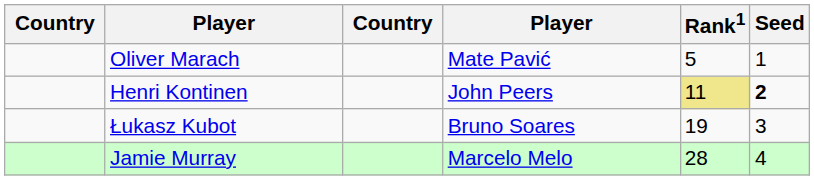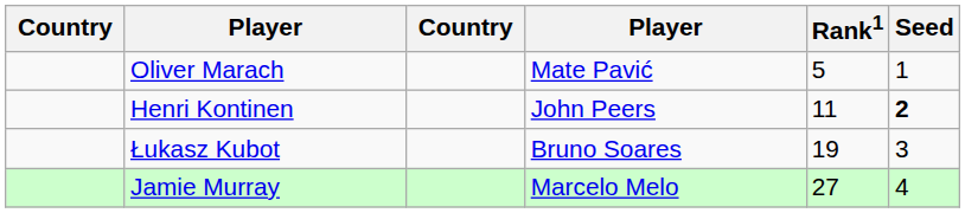 <table class="sortable wikitable">
 <tr>
 <th width="70">Country</th>
 <th width="175">Player</th>
 <th width="70">Country</th>
 <th width="175">Player</th>
 <th>Rank<sup>1</sup></th>
 <th>Seed</th>
 </tr>
 <tr>
 <td></td>
 <td><a href='#'>Oliver Marach</a></td>
 <td></td>
 <td><a href='#'>Mate Pavić</a></td>
 <td>5</td>
 <td>1</td>
 </tr>
 <tr>
 <td></td>
 <td><a href='#'>Henri Kontinen</a></td>
 <td></td>
 <td><a href='#'>John Peers</a></td>
-<td style="background: khaki;">11</td>
+<td>11</td>
 <td><strong>2</strong></td>
 </tr>
 <tr>
 <td></td>
 <td><a href='#'>Łukasz Kubot</a></td>
 <td></td>
 <td><a href='#'>Bruno Soares</a></td>
 <td>19</td>
 <td>3</td>
 </tr>
 <tr style="background:#cfc;">
 <td></td>
 <td><a href='#'>Jamie Murray</a></td>
 <td></td>
 <td><a href='#'>Marcelo Melo</a></td>
-<td>28</td>
+<td>27</td>
 <td>4</td>
 </tr>
 </table>
